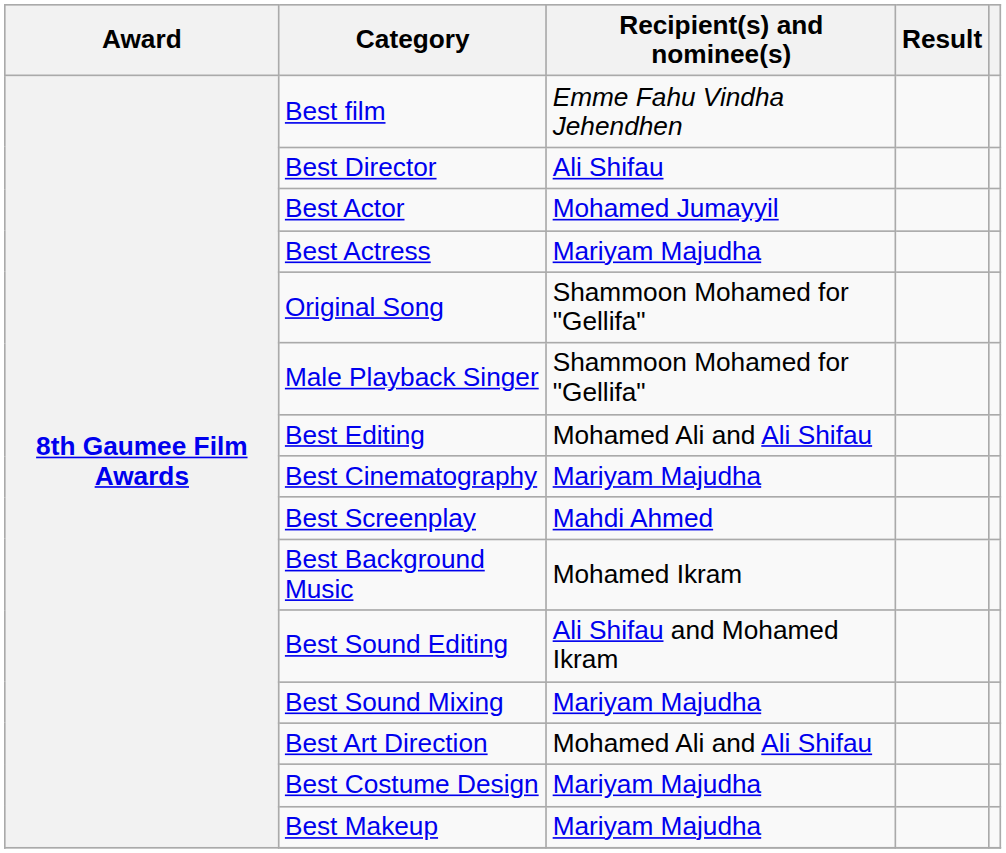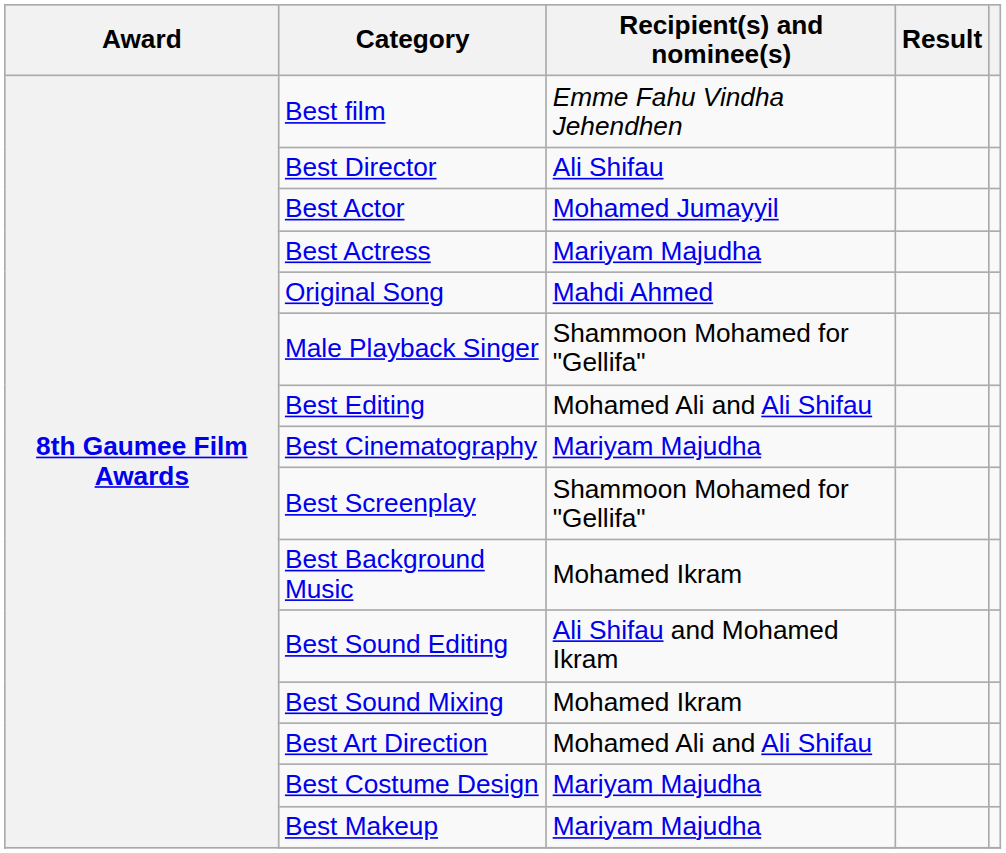 <table class="wikitable plainrowheaders sortable">
 <tr>
 <th scope="col">Award</th>
 <th scope="col">Category</th>
 <th scope="col">Recipient(s) and nominee(s)</th>
 <th scope="col">Result</th>
 <th scope="col" class="unsortable"></th>
 </tr>
 <tr>
 <th scope="row" rowspan="16"><a href='#'>8th Gaumee Film Awards</a></th>
 <td><a href='#'>Best film</a></td>
 <td><em>Emme Fahu Vindha Jehendhen</em></td>
 <td></td>
 <td style="text-align:center;"></td>
 </tr>
 <tr>
 <td><a href='#'>Best Director</a></td>
 <td><a href='#'>Ali Shifau</a></td>
 <td></td>
 <td></td>
 </tr>
 <tr>
 <td><a href='#'>Best Actor</a></td>
 <td><a href='#'>Mohamed Jumayyil</a></td>
 <td></td>
 <td></td>
 </tr>
 <tr>
 <td><a href='#'>Best Actress</a></td>
 <td><a href='#'>Mariyam Majudha</a></td>
 <td></td>
 <td></td>
 </tr>
 <tr>
 <td><a href='#'>Original Song</a></td>
-<td>Shammoon Mohamed for "Gellifa"</td>
+<td><a href='#'>Mahdi Ahmed</a></td>
 <td></td>
 <td></td>
 </tr>
 <tr>
 <td><a href='#'>Male Playback Singer</a></td>
 <td>Shammoon Mohamed for "Gellifa"</td>
 <td></td>
 <td></td>
 </tr>
 <tr>
 <td><a href='#'>Best Editing</a></td>
 <td>Mohamed Ali and <a href='#'>Ali Shifau</a></td>
 <td></td>
 <td></td>
 </tr>
 <tr>
 <td><a href='#'>Best Cinematography</a></td>
 <td><a href='#'>Mariyam Majudha</a></td>
 <td></td>
 <td></td>
 </tr>
 <tr>
 <td><a href='#'>Best Screenplay</a></td>
-<td><a href='#'>Mahdi Ahmed</a></td>
+<td>Shammoon Mohamed for "Gellifa"</td>
 <td></td>
 <td></td>
 </tr>
 <tr>
 <td><a href='#'>Best Background Music</a></td>
 <td>Mohamed Ikram</td>
 <td></td>
 <td></td>
 </tr>
 <tr>
 <td><a href='#'>Best Sound Editing</a></td>
 <td><a href='#'>Ali Shifau</a> and Mohamed Ikram</td>
 <td></td>
 <td></td>
 </tr>
 <tr>
 <td><a href='#'>Best Sound Mixing</a></td>
-<td><a href='#'>Mariyam Majudha</a></td>
+<td>Mohamed Ikram</td>
 <td></td>
 <td></td>
 </tr>
 <tr>
 <td><a href='#'>Best Art Direction</a></td>
 <td>Mohamed Ali and <a href='#'>Ali Shifau</a></td>
 <td></td>
 <td></td>
 </tr>
 <tr>
 <td><a href='#'>Best Costume Design</a></td>
 <td><a href='#'>Mariyam Majudha</a></td>
 <td></td>
 <td></td>
 </tr>
 <tr>
 <td><a href='#'>Best Makeup</a></td>
 <td><a href='#'>Mariyam Majudha</a></td>
 <td></td>
 <td></td>
 </tr>
 <tr>
 </tr>
 </table>
